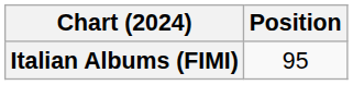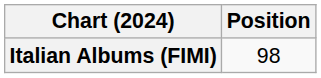 <table class="wikitable plainrowheaders" style="text-align:center">
 <tr>
 <th scope="col">Chart (2024)</th>
 <th scope="col">Position</th>
 </tr>
 <tr>
 <th scope="row">Italian Albums (FIMI)</th>
-<td>95</td>
+<td>98</td>
 </tr>
 </table>
